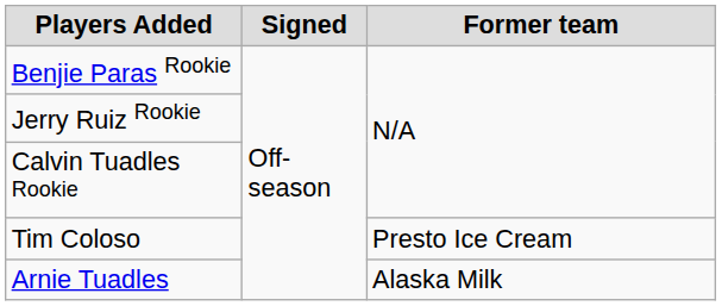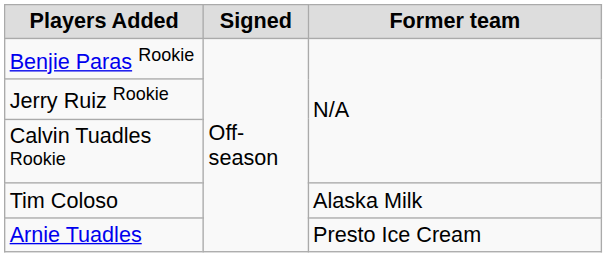 <table class="wikitable sortable sortable">
 <tr align="center" bgcolor="#dddddd">
 <td style="width:140px"><strong>Players Added</strong></td>
 <td style="width:70px"><strong>Signed</strong></td>
 <td style="width:210px"><strong>Former team</strong></td>
 </tr>
 <tr>
 <td><a href='#'>Benjie Paras</a> <sup>Rookie</sup></td>
 <td rowspan="5">Off-season</td>
 <td rowspan="3">N/A</td>
 </tr>
 <tr>
 <td>Jerry Ruiz <sup>Rookie</sup></td>
 </tr>
 <tr>
 <td>Calvin Tuadles <sup>Rookie</sup></td>
 </tr>
 <tr>
 <td>Tim Coloso</td>
-<td>Presto Ice Cream</td>
+<td>Alaska Milk</td>
 </tr>
 <tr>
 <td><a href='#'>Arnie Tuadles</a></td>
-<td>Alaska Milk</td>
+<td>Presto Ice Cream</td>
 </tr>
 </table>
